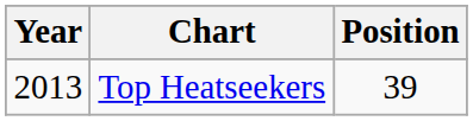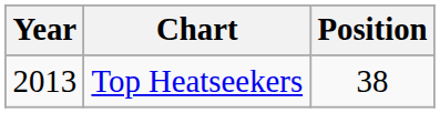 <table class="wikitable">
 <tr>
 <th>Year</th>
 <th>Chart</th>
 <th>Position</th>
 </tr>
 <tr>
 <td>2013</td>
 <td><a href='#'>Top Heatseekers</a></td>
-<td align="center">39</td>
+<td align="center">38</td>
 </tr>
 </table>
